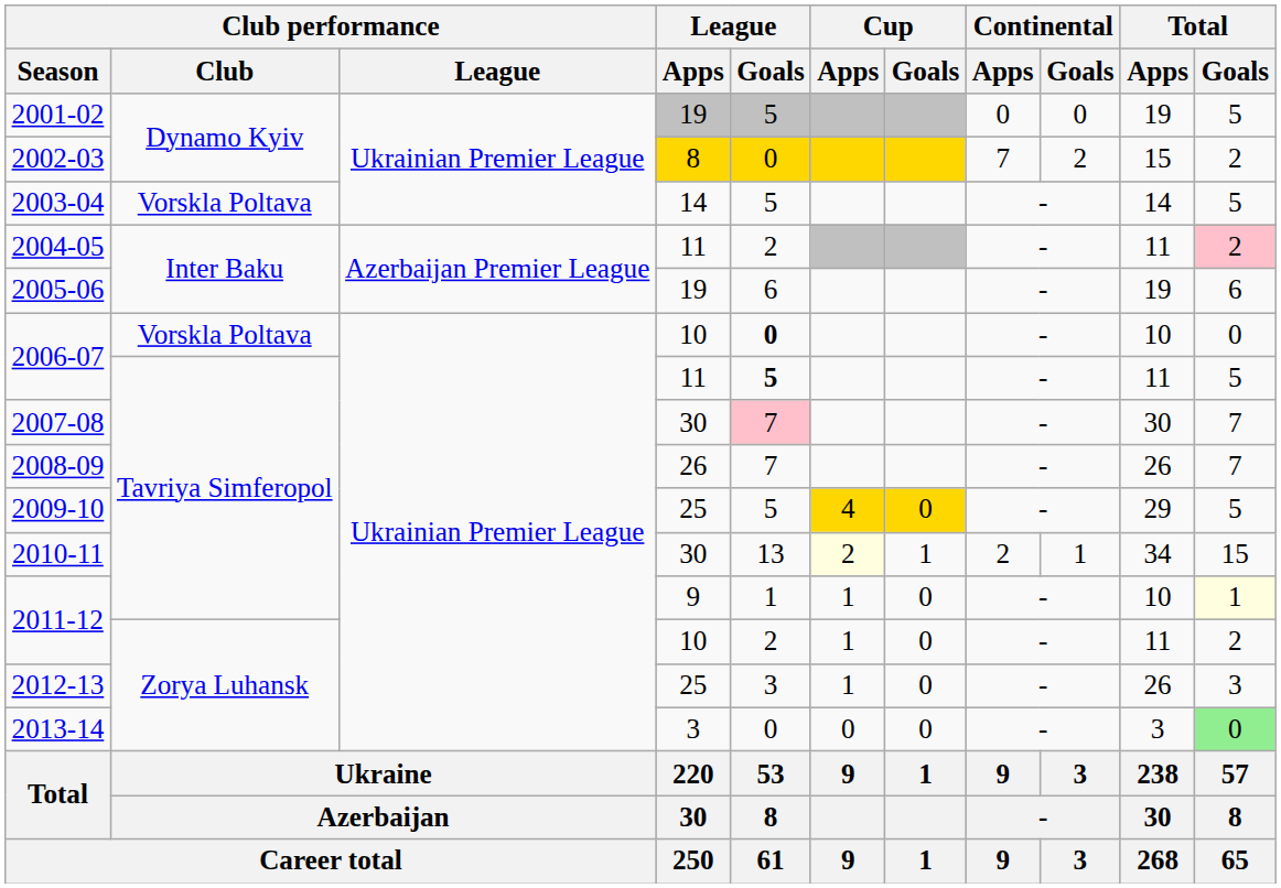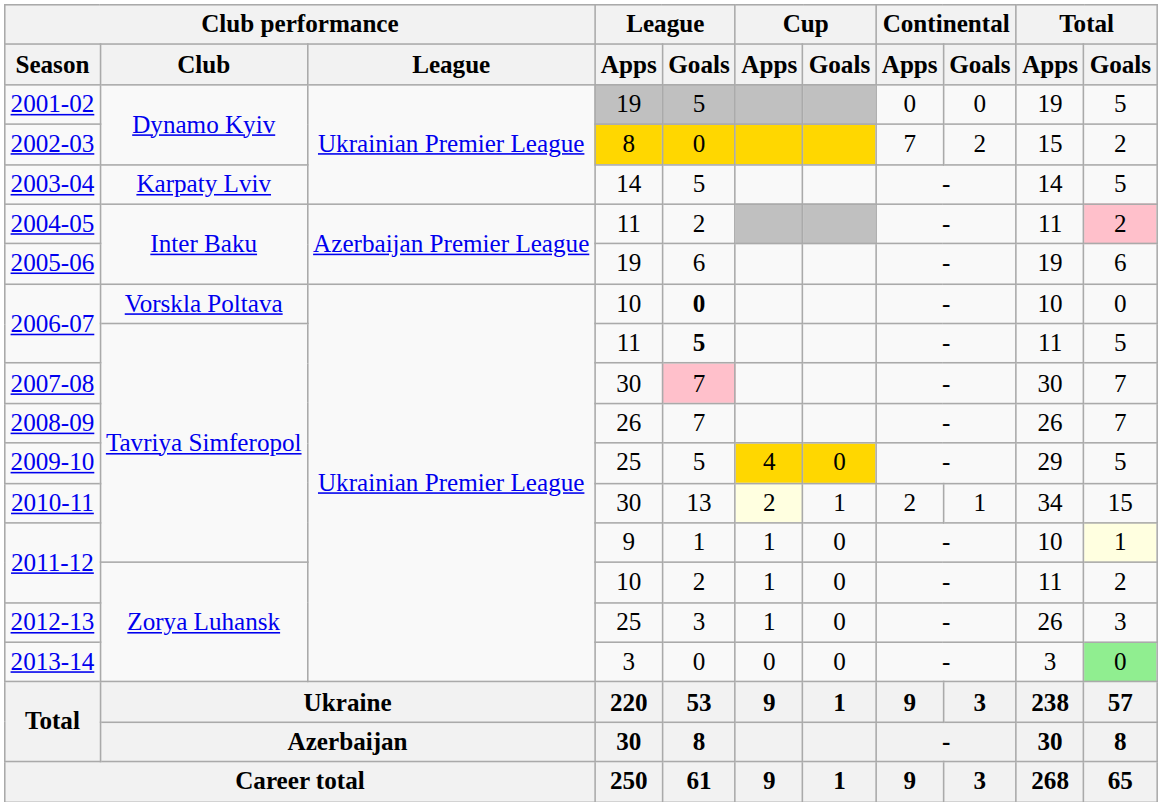 <table class="wikitable" style="text-align:center">
 <tr>
 <th colspan=3>Club performance</th>
 <th colspan=2>League</th>
 <th colspan=2>Cup</th>
 <th colspan=2>Continental</th>
 <th colspan=2>Total</th>
 </tr>
 <tr>
 <th>Season</th>
 <th>Club</th>
 <th>League</th>
 <th>Apps</th>
 <th>Goals</th>
 <th>Apps</th>
 <th>Goals</th>
 <th>Apps</th>
 <th>Goals</th>
 <th>Apps</th>
 <th>Goals</th>
 </tr>
 <tr>
 <td><a href='#'>2001-02</a></td>
 <td rowspan="2"><a href='#'>Dynamo Kyiv</a></td>
 <td rowspan="3"><a href='#'>Ukrainian Premier League</a></td>
 <td bgcolor=silver>19</td>
 <td bgcolor=silver>5</td>
 <td bgcolor=silver></td>
 <td bgcolor=silver></td>
 <td>0</td>
 <td>0</td>
 <td>19</td>
 <td>5</td>
 </tr>
 <tr>
 <td><a href='#'>2002-03</a></td>
 <td bgcolor=gold>8</td>
 <td bgcolor=gold>0</td>
 <td bgcolor=gold></td>
 <td bgcolor=gold></td>
 <td>7</td>
 <td>2</td>
 <td>15</td>
 <td>2</td>
 </tr>
 <tr>
 <td><a href='#'>2003-04</a></td>
-<td><a href='#'>Vorskla Poltava</a></td>
+<td><a href='#'>Karpaty Lviv</a></td>
 <td>14</td>
 <td>5</td>
 <td></td>
 <td></td>
 <td colspan="2">-</td>
 <td>14</td>
 <td>5</td>
 </tr>
 <tr>
 <td><a href='#'>2004-05</a></td>
 <td rowspan="2"><a href='#'>Inter Baku</a></td>
 <td rowspan="2"><a href='#'>Azerbaijan Premier League</a></td>
 <td>11</td>
 <td>2</td>
 <td bgcolor=silver></td>
 <td bgcolor=silver></td>
 <td colspan="2">-</td>
 <td>11</td>
 <td style="background: pink;">2</td>
 </tr>
 <tr>
 <td><a href='#'>2005-06</a></td>
 <td>19</td>
 <td>6</td>
 <td></td>
 <td></td>
 <td colspan="2">-</td>
 <td>19</td>
 <td>6</td>
 </tr>
 <tr>
 <td rowspan="2"><a href='#'>2006-07</a></td>
 <td><a href='#'>Vorskla Poltava</a></td>
 <td rowspan="10"><a href='#'>Ukrainian Premier League</a></td>
 <td>10</td>
 <td><strong>0</strong></td>
 <td></td>
 <td></td>
 <td colspan="2">-</td>
 <td>10</td>
 <td>0</td>
 </tr>
 <tr>
 <td rowspan="6"><a href='#'>Tavriya Simferopol</a></td>
 <td>11</td>
 <td><strong>5</strong></td>
 <td></td>
 <td></td>
 <td colspan="2">-</td>
 <td>11</td>
 <td>5</td>
 </tr>
 <tr>
 <td><a href='#'>2007-08</a></td>
 <td>30</td>
 <td style="background: pink;">7</td>
 <td></td>
 <td></td>
 <td colspan="2">-</td>
 <td>30</td>
 <td>7</td>
 </tr>
 <tr>
 <td><a href='#'>2008-09</a></td>
 <td>26</td>
 <td>7</td>
 <td></td>
 <td></td>
 <td colspan="2">-</td>
 <td>26</td>
 <td>7</td>
 </tr>
 <tr>
 <td><a href='#'>2009-10</a></td>
 <td>25</td>
 <td>5</td>
 <td bgcolor=gold>4</td>
 <td bgcolor=gold>0</td>
 <td colspan="2">-</td>
 <td>29</td>
 <td>5</td>
 </tr>
 <tr>
 <td><a href='#'>2010-11</a></td>
 <td>30</td>
 <td>13</td>
 <td style="background: lightyellow;">2</td>
 <td>1</td>
 <td>2</td>
 <td>1</td>
 <td>34</td>
 <td>15</td>
 </tr>
 <tr>
 <td rowspan="2"><a href='#'>2011-12</a></td>
 <td>9</td>
 <td>1</td>
 <td>1</td>
 <td>0</td>
 <td colspan="2">-</td>
 <td>10</td>
 <td style="background: lightyellow;">1</td>
 </tr>
 <tr>
 <td rowspan="3"><a href='#'>Zorya Luhansk</a></td>
 <td>10</td>
 <td>2</td>
 <td>1</td>
 <td>0</td>
 <td colspan="2">-</td>
 <td>11</td>
 <td>2</td>
 </tr>
 <tr>
 <td><a href='#'>2012-13</a></td>
 <td>25</td>
 <td>3</td>
 <td>1</td>
 <td>0</td>
 <td colspan="2">-</td>
 <td>26</td>
 <td>3</td>
 </tr>
 <tr>
 <td><a href='#'>2013-14</a></td>
 <td>3</td>
 <td>0</td>
 <td>0</td>
 <td>0</td>
 <td colspan="2">-</td>
 <td>3</td>
 <td style="background: lightgreen;">0</td>
 </tr>
 <tr>
 <th rowspan=2>Total</th>
 <th colspan=2>Ukraine</th>
 <th>220</th>
 <th>53</th>
 <th>9</th>
 <th>1</th>
 <th>9</th>
 <th>3</th>
 <th>238</th>
 <th>57</th>
 </tr>
 <tr>
 <th colspan=2>Azerbaijan</th>
 <th>30</th>
 <th>8</th>
 <th></th>
 <th></th>
 <th colspan="2">-</th>
 <th>30</th>
 <th>8</th>
 </tr>
 <tr>
 <th colspan=3>Career total</th>
 <th>250</th>
 <th>61</th>
 <th>9</th>
 <th>1</th>
 <th>9</th>
 <th>3</th>
 <th>268</th>
 <th>65</th>
 </tr>
 </table>
